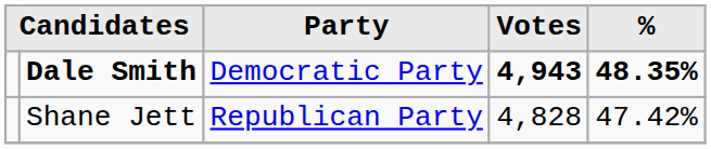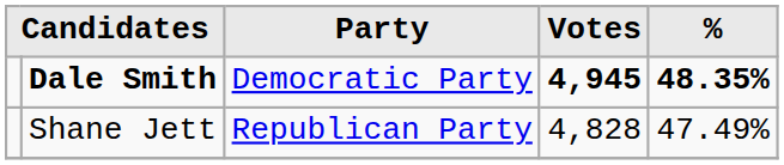 <table class=wikitable style="font-size:95%; text-align:right;">
 <tr>
 <th style="background-color:#E9E9E9" align=center colspan=2>Candidates</th>
 <th style="background-color:#E9E9E9" align=center>Party</th>
 <th style="background-color:#E9E9E9" align=center>Votes</th>
 <th style="background-color:#E9E9E9" align=center>%</th>
 </tr>
 <tr>
 <td></td>
 <td align=left><strong>Dale Smith</strong></td>
 <td align=center><a href='#'>Democratic Party</a></td>
-<td><strong>4,943 </strong></td>
+<td><strong>4,945 </strong></td>
 <td><strong>48.35%</strong></td>
 </tr>
 <tr>
 <td></td>
 <td align=left>Shane Jett</td>
 <td align=center><a href='#'>Republican Party</a></td>
 <td>4,828</td>
-<td>47.42%</td>
+<td>47.49%</td>
 </tr>
 <tr>
 </tr>
 </table>
